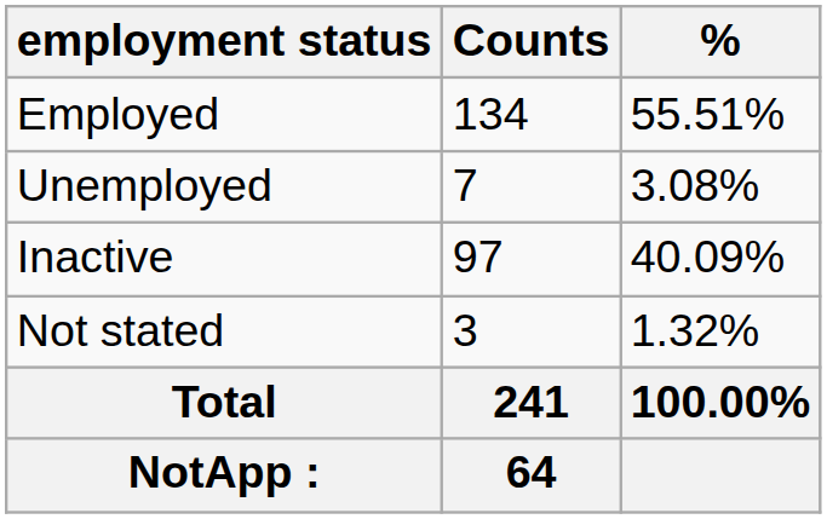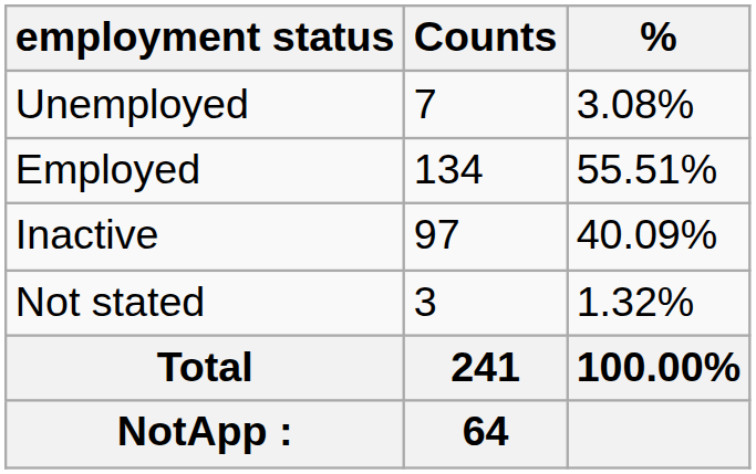 <table class="wikitable sortable">
 <tr>
 <th>employment status</th>
 <th>Counts</th>
 <th>%</th>
 </tr>
 <tr>
+<td>Unemployed</td>
+<td>7</td>
+<td>3.08%</td>
+</tr>
+<tr>
 <td>Employed</td>
 <td>134</td>
 <td>55.51%</td>
-</tr>
-<tr>
-<td>Unemployed</td>
-<td>7</td>
-<td>3.08%</td>
 </tr>
 <tr>
 <td>Inactive</td>
 <td>97</td>
 <td>40.09%</td>
 </tr>
 <tr>
 <td>Not stated</td>
 <td>3</td>
 <td>1.32%</td>
 </tr>
 <tr>
 <th>Total</th>
 <th>241</th>
 <th>100.00%</th>
 </tr>
 <tr>
 <th>NotApp :</th>
 <th>64</th>
 <th></th>
 </tr>
 </table>
